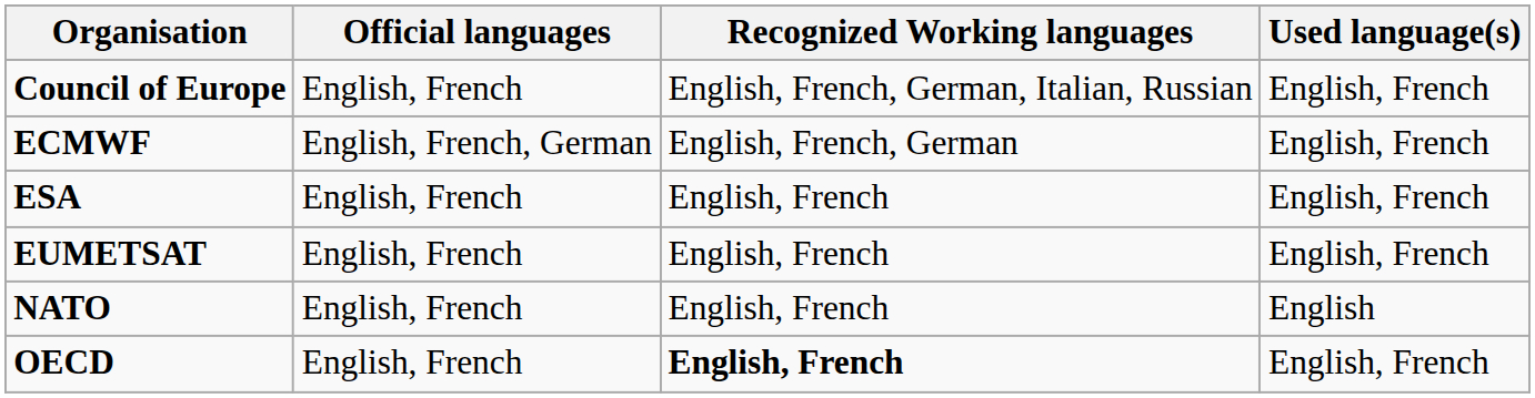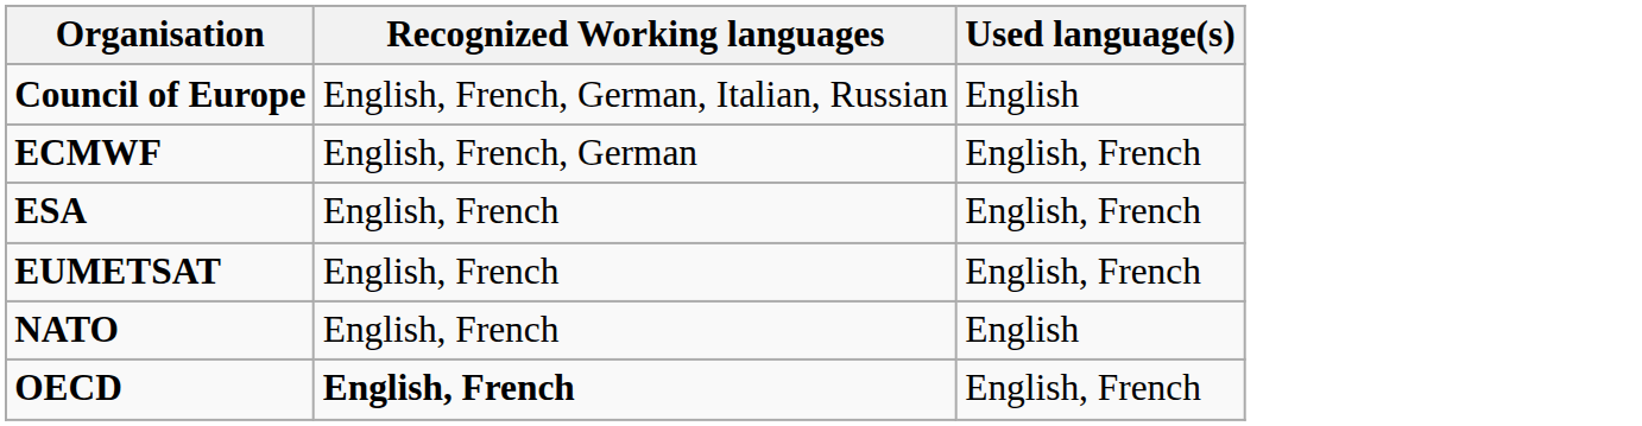 <table class="wikitable">
 <tr>
 <th>Organisation</th>
-<th>Official languages</th>
 <th>Recognized Working languages</th>
 <th>Used language(s)</th>
 </tr>
 <tr>
 <td><strong>Council of Europe</strong></td>
-<td>English, French</td>
 <td>English, French, German, Italian, Russian</td>
-<td>English, French</td>
+<td>English</td>
 </tr>
 <tr>
 <td><strong>ECMWF</strong></td>
-<td>English, French, German</td>
 <td>English, French, German</td>
 <td>English, French</td>
 </tr>
 <tr>
 <td><strong>ESA</strong></td>
 <td>English, French</td>
 <td>English, French</td>
-<td>English, French</td>
 </tr>
 <tr>
 <td><strong>EUMETSAT</strong></td>
-<td>English, French</td>
 <td>English, French</td>
 <td>English, French</td>
 </tr>
 <tr>
 <td><strong>NATO</strong></td>
 <td>English, French</td>
-<td>English, French</td>
 <td>English</td>
 </tr>
 <tr>
 <td><strong>OECD</strong></td>
-<td>English, French</td>
 <td><strong>English, French</strong></td>
 <td>English, French</td>
 </tr>
 </table>
